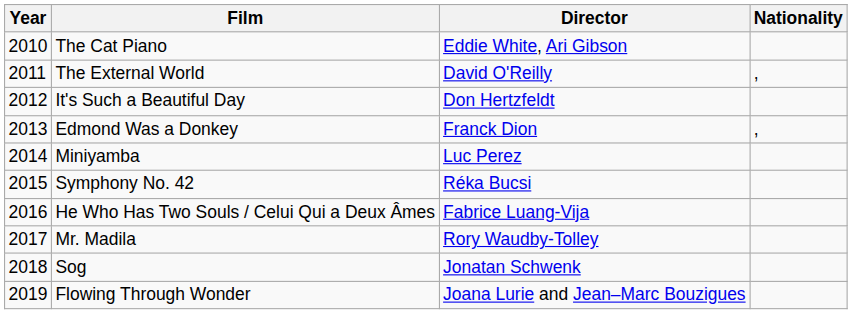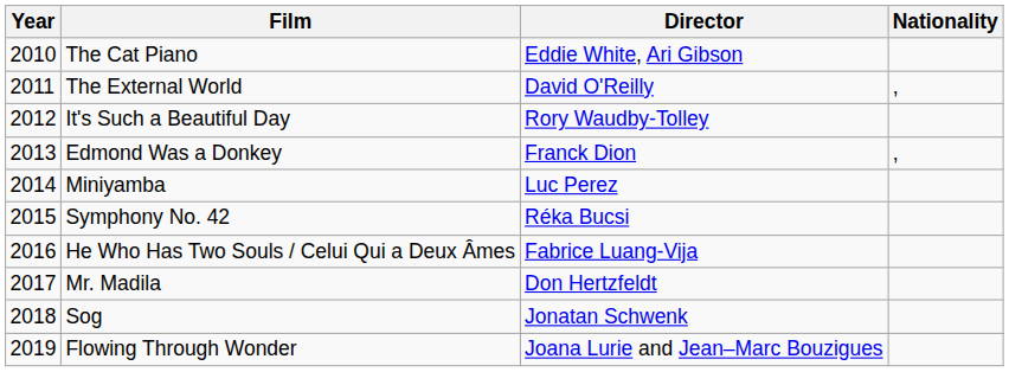 <table class="wikitable">
 <tr>
 <th>Year</th>
 <th>Film</th>
 <th>Director</th>
 <th>Nationality</th>
 </tr>
 <tr>
 <td>2010</td>
 <td>The Cat Piano</td>
 <td><a href='#'>Eddie White</a>, <a href='#'>Ari Gibson</a></td>
 <td></td>
 </tr>
 <tr>
 <td>2011</td>
 <td>The External World</td>
 <td><a href='#'>David O'Reilly</a></td>
 <td>, </td>
 </tr>
 <tr>
 <td>2012</td>
 <td>It's Such a Beautiful Day</td>
-<td><a href='#'>Don Hertzfeldt</a></td>
+<td><a href='#'>Rory Waudby-Tolley</a></td>
 <td></td>
 </tr>
 <tr>
 <td>2013</td>
 <td>Edmond Was a Donkey</td>
 <td><a href='#'>Franck Dion</a></td>
 <td>, </td>
 </tr>
 <tr>
 <td>2014</td>
 <td>Miniyamba</td>
 <td><a href='#'>Luc Perez</a></td>
 <td></td>
 </tr>
 <tr>
 <td>2015</td>
 <td>Symphony No. 42</td>
 <td><a href='#'>Réka Bucsi</a></td>
 <td></td>
 </tr>
 <tr>
 <td>2016</td>
 <td>He Who Has Two Souls / Celui Qui a Deux Âmes</td>
 <td><a href='#'>Fabrice Luang-Vija</a></td>
 <td></td>
 </tr>
 <tr>
 <td>2017</td>
 <td>Mr. Madila</td>
-<td><a href='#'>Rory Waudby-Tolley</a></td>
+<td><a href='#'>Don Hertzfeldt</a></td>
 <td></td>
 </tr>
 <tr>
 <td>2018</td>
 <td>Sog</td>
 <td><a href='#'>Jonatan Schwenk</a></td>
 <td></td>
 </tr>
 <tr>
 <td>2019</td>
 <td>Flowing Through Wonder</td>
 <td><a href='#'>Joana Lurie</a> and <a href='#'>Jean–Marc Bouzigues</a></td>
 <td></td>
 </tr>
 </table>
